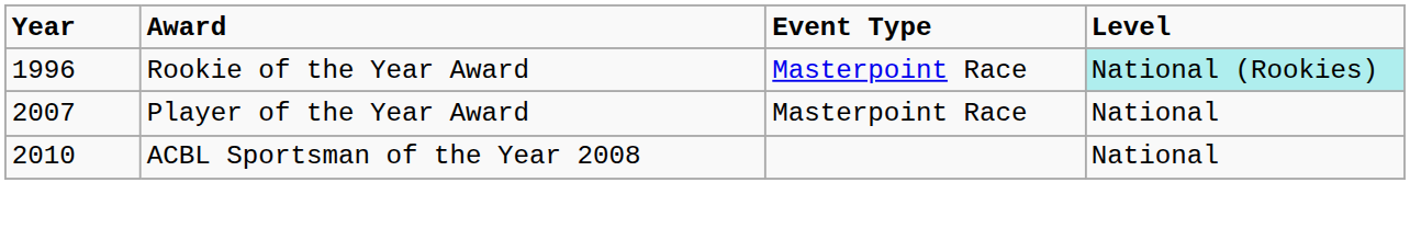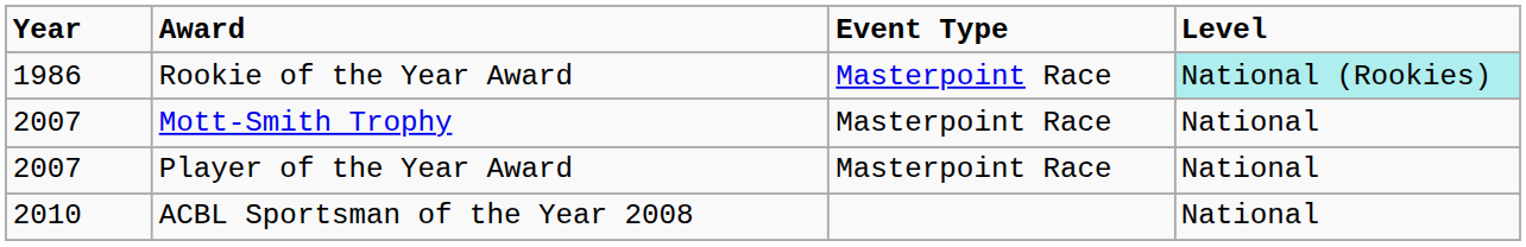 <table class="wikitable">
 <tr>
 <td width="60"><strong>Year</strong></td>
 <td width="300"><strong>Award</strong></td>
 <td width="150"><strong>Event Type</strong></td>
 <td width="150"><strong>Level</strong></td>
 </tr>
 <tr>
-<td>1996</td>
+<td>1986</td>
 <td>Rookie of the Year Award</td>
 <td><a href='#'>Masterpoint</a> Race</td>
 <td style="background: paleturquoise;">National (Rookies)</td>
+</tr>
+<tr>
+<td>2007</td>
+<td><a href='#'>Mott-Smith Trophy</a></td>
+<td>Masterpoint Race</td>
+<td>National</td>
 </tr>
 <tr>
 <td>2007</td>
 <td>Player of the Year Award</td>
 <td>Masterpoint Race</td>
 <td>National</td>
 </tr>
 <tr>
 <td>2010</td>
 <td>ACBL Sportsman of the Year 2008</td>
 <td></td>
 <td>National</td>
 </tr>
 </table>
